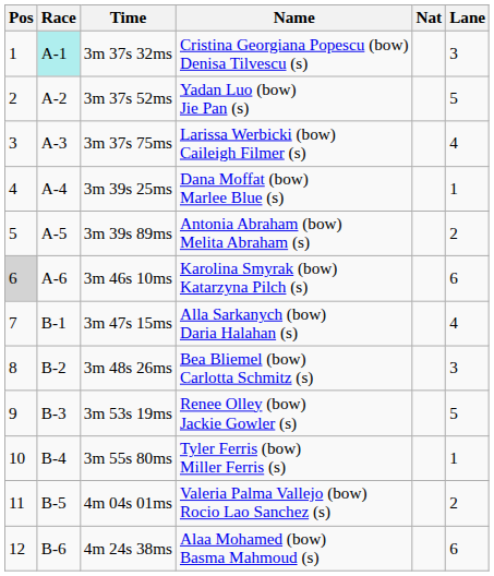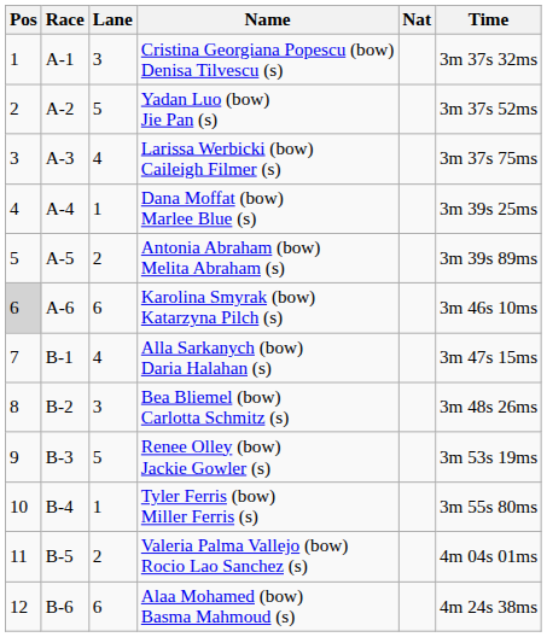 <table class="wikitable sortable">
 <tr>
 <th>Pos</th>
 <th>Race</th>
-<th>Time</th>
+<th>Lane</th>
 <th>Name</th>
 <th>Nat</th>
-<th>Lane</th>
+<th>Time</th>
 </tr>
 <tr>
 <td>1</td>
-<td style="background: paleturquoise;">A-1</td>
-<td>3m 37s 32ms</td>
+<td>A-1</td>
+<td>3</td>
 <td><a href='#'>Cristina Georgiana Popescu</a> (bow)<br> <a href='#'>Denisa Tilvescu</a> (s)</td>
 <td></td>
-<td>3</td>
+<td>3m 37s 32ms</td>
 </tr>
 <tr>
 <td>2</td>
 <td>A-2</td>
-<td>3m 37s 52ms</td>
+<td>5</td>
 <td><a href='#'>Yadan Luo</a> (bow)<br> <a href='#'>Jie Pan</a> (s)</td>
 <td></td>
-<td>5</td>
+<td>3m 37s 52ms</td>
 </tr>
 <tr>
 <td>3</td>
 <td>A-3</td>
-<td>3m 37s 75ms</td>
+<td>4</td>
 <td><a href='#'>Larissa Werbicki</a> (bow)<br> <a href='#'>Caileigh Filmer</a> (s)</td>
 <td></td>
-<td>4</td>
+<td>3m 37s 75ms</td>
 </tr>
 <tr>
 <td>4</td>
 <td>A-4</td>
-<td>3m 39s 25ms</td>
+<td>1</td>
 <td><a href='#'>Dana Moffat</a> (bow)<br> <a href='#'>Marlee Blue</a> (s)</td>
 <td></td>
-<td>1</td>
+<td>3m 39s 25ms</td>
 </tr>
 <tr>
 <td>5</td>
 <td>A-5</td>
-<td>3m 39s 89ms</td>
+<td>2</td>
 <td><a href='#'>Antonia Abraham</a> (bow)<br> <a href='#'>Melita Abraham</a> (s)</td>
 <td></td>
-<td>2</td>
+<td>3m 39s 89ms</td>
 </tr>
 <tr>
 <td style="background: lightgrey;">6</td>
 <td>A-6</td>
-<td>3m 46s 10ms</td>
+<td>6</td>
 <td><a href='#'>Karolina Smyrak</a> (bow)<br> <a href='#'>Katarzyna Pilch</a> (s)</td>
 <td></td>
-<td>6</td>
+<td>3m 46s 10ms</td>
 </tr>
 <tr>
 <td>7</td>
 <td>B-1</td>
-<td>3m 47s 15ms</td>
+<td>4</td>
 <td><a href='#'>Alla Sarkanych</a> (bow)<br> <a href='#'>Daria Halahan</a> (s)</td>
 <td></td>
-<td>4</td>
+<td>3m 47s 15ms</td>
 </tr>
 <tr>
 <td>8</td>
 <td>B-2</td>
-<td>3m 48s 26ms</td>
+<td>3</td>
 <td><a href='#'>Bea Bliemel</a> (bow)<br> <a href='#'>Carlotta Schmitz</a> (s)</td>
 <td></td>
-<td>3</td>
+<td>3m 48s 26ms</td>
 </tr>
 <tr>
 <td>9</td>
 <td>B-3</td>
-<td>3m 53s 19ms</td>
+<td>5</td>
 <td><a href='#'>Renee Olley</a> (bow)<br> <a href='#'>Jackie Gowler</a> (s)</td>
 <td></td>
-<td>5</td>
+<td>3m 53s 19ms</td>
 </tr>
 <tr>
 <td>10</td>
 <td>B-4</td>
-<td>3m 55s 80ms</td>
+<td>1</td>
 <td><a href='#'>Tyler Ferris</a> (bow)<br> <a href='#'>Miller Ferris</a> (s)</td>
 <td></td>
-<td>1</td>
+<td>3m 55s 80ms</td>
 </tr>
 <tr>
 <td>11</td>
 <td>B-5</td>
-<td>4m 04s 01ms</td>
+<td>2</td>
 <td><a href='#'>Valeria Palma Vallejo</a> (bow)<br> <a href='#'>Rocio Lao Sanchez</a> (s)</td>
 <td></td>
-<td>2</td>
+<td>4m 04s 01ms</td>
 </tr>
 <tr>
 <td>12</td>
 <td>B-6</td>
-<td>4m 24s 38ms</td>
+<td>6</td>
 <td><a href='#'>Alaa Mohamed</a> (bow)<br> <a href='#'>Basma Mahmoud</a> (s)</td>
 <td></td>
-<td>6</td>
+<td>4m 24s 38ms</td>
 </tr>
 </table>
